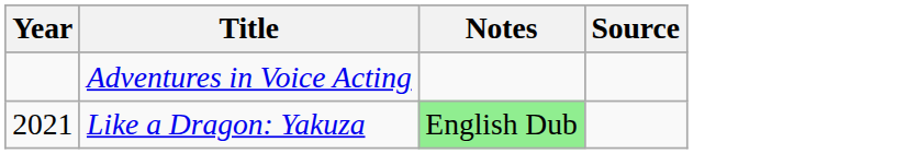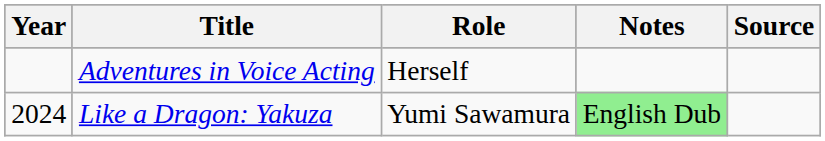 <table class="wikitable sortable">
 <tr>
 <th>Year</th>
 <th>Title</th>
+<th>Role</th>
 <th>Notes</th>
 <th>Source</th>
 </tr>
 <tr>
 <td></td>
 <td><em><a href='#'>Adventures in Voice Acting</a></em></td>
+<td>Herself</td>
 <td></td>
 <td></td>
 </tr>
 <tr>
-<td>2021</td>
+<td>2024</td>
 <td><em><a href='#'>Like a Dragon: Yakuza</a></em></td>
+<td>Yumi Sawamura</td>
 <td style="background: lightgreen;">English Dub</td>
 <td></td>
 </tr>
 </table>
